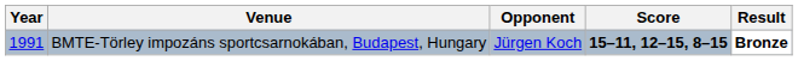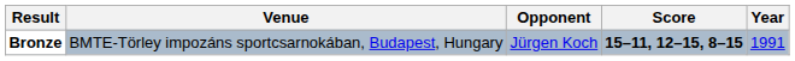 <table class="sortable wikitable" style="font-size: 90%;">
 <tr>
-<th>Year</th>
+<th>Result</th>
 <th>Venue</th>
 <th>Opponent</th>
 <th>Score</th>
-<th>Result</th>
+<th>Year</th>
 </tr>
 <tr style="background:#AABBCC">
-<td align="center"><a href='#'>1991</a></td>
+<td style="text-align:left; background:white"> <strong>Bronze</strong></td>
 <td align="left">BMTE-Törley impozáns sportcsarnokában, <a href='#'>Budapest</a>, Hungary</td>
 <td align="left"> <a href='#'>Jürgen Koch</a></td>
 <td align="left"><strong>15–11, 12–15, 8–15</strong></td>
-<td style="text-align:left; background:white"> <strong>Bronze</strong></td>
+<td align="center"><a href='#'>1991</a></td>
 </tr>
 </table>
